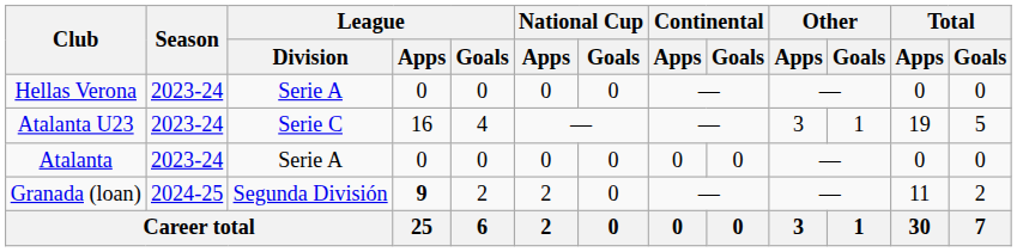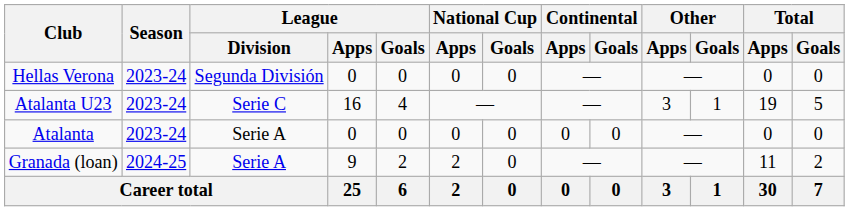 <table class="wikitable" style="text-align:center">
 <tr>
 <th rowspan="2">Club</th>
 <th rowspan="2">Season</th>
 <th colspan="3">League</th>
 <th colspan="2">National Cup</th>
 <th colspan="2">Continental</th>
 <th colspan="2">Other</th>
 <th colspan="2">Total</th>
 </tr>
 <tr>
 <th>Division</th>
 <th>Apps</th>
 <th>Goals</th>
 <th>Apps</th>
 <th>Goals</th>
 <th>Apps</th>
 <th>Goals</th>
 <th>Apps</th>
 <th>Goals</th>
 <th>Apps</th>
 <th>Goals</th>
 </tr>
 <tr>
 <td><a href='#'>Hellas Verona</a></td>
 <td><a href='#'>2023-24</a></td>
-<td><a href='#'>Serie A</a></td>
+<td><a href='#'>Segunda División</a></td>
 <td>0</td>
 <td>0</td>
 <td>0</td>
 <td>0</td>
 <td colspan="2">—</td>
 <td colspan="2">—</td>
 <td>0</td>
 <td>0</td>
 </tr>
 <tr>
 <td><a href='#'>Atalanta U23</a></td>
 <td><a href='#'>2023-24</a></td>
 <td><a href='#'>Serie C</a></td>
 <td>16</td>
 <td>4</td>
 <td colspan="2">—</td>
 <td colspan="2">—</td>
 <td>3</td>
 <td>1</td>
 <td>19</td>
 <td>5</td>
 </tr>
 <tr>
 <td><a href='#'>Atalanta</a></td>
 <td><a href='#'>2023-24</a></td>
 <td>Serie A</td>
 <td>0</td>
 <td>0</td>
 <td>0</td>
 <td>0</td>
 <td>0</td>
 <td>0</td>
 <td colspan="2">—</td>
 <td>0</td>
 <td>0</td>
 </tr>
 <tr>
 <td><a href='#'>Granada</a> (loan)</td>
 <td><a href='#'>2024-25</a></td>
-<td><a href='#'>Segunda División</a></td>
-<td><strong>9</strong></td>
+<td><a href='#'>Serie A</a></td>
+<td>9</td>
 <td>2</td>
 <td>2</td>
 <td>0</td>
 <td colspan="2">—</td>
 <td colspan="2">—</td>
 <td>11</td>
 <td>2</td>
 </tr>
 <tr>
 <th colspan="3">Career total</th>
 <th>25</th>
 <th>6</th>
 <th>2</th>
 <th>0</th>
 <th>0</th>
 <th>0</th>
 <th>3</th>
 <th>1</th>
 <th>30</th>
 <th>7</th>
 </tr>
 </table>
